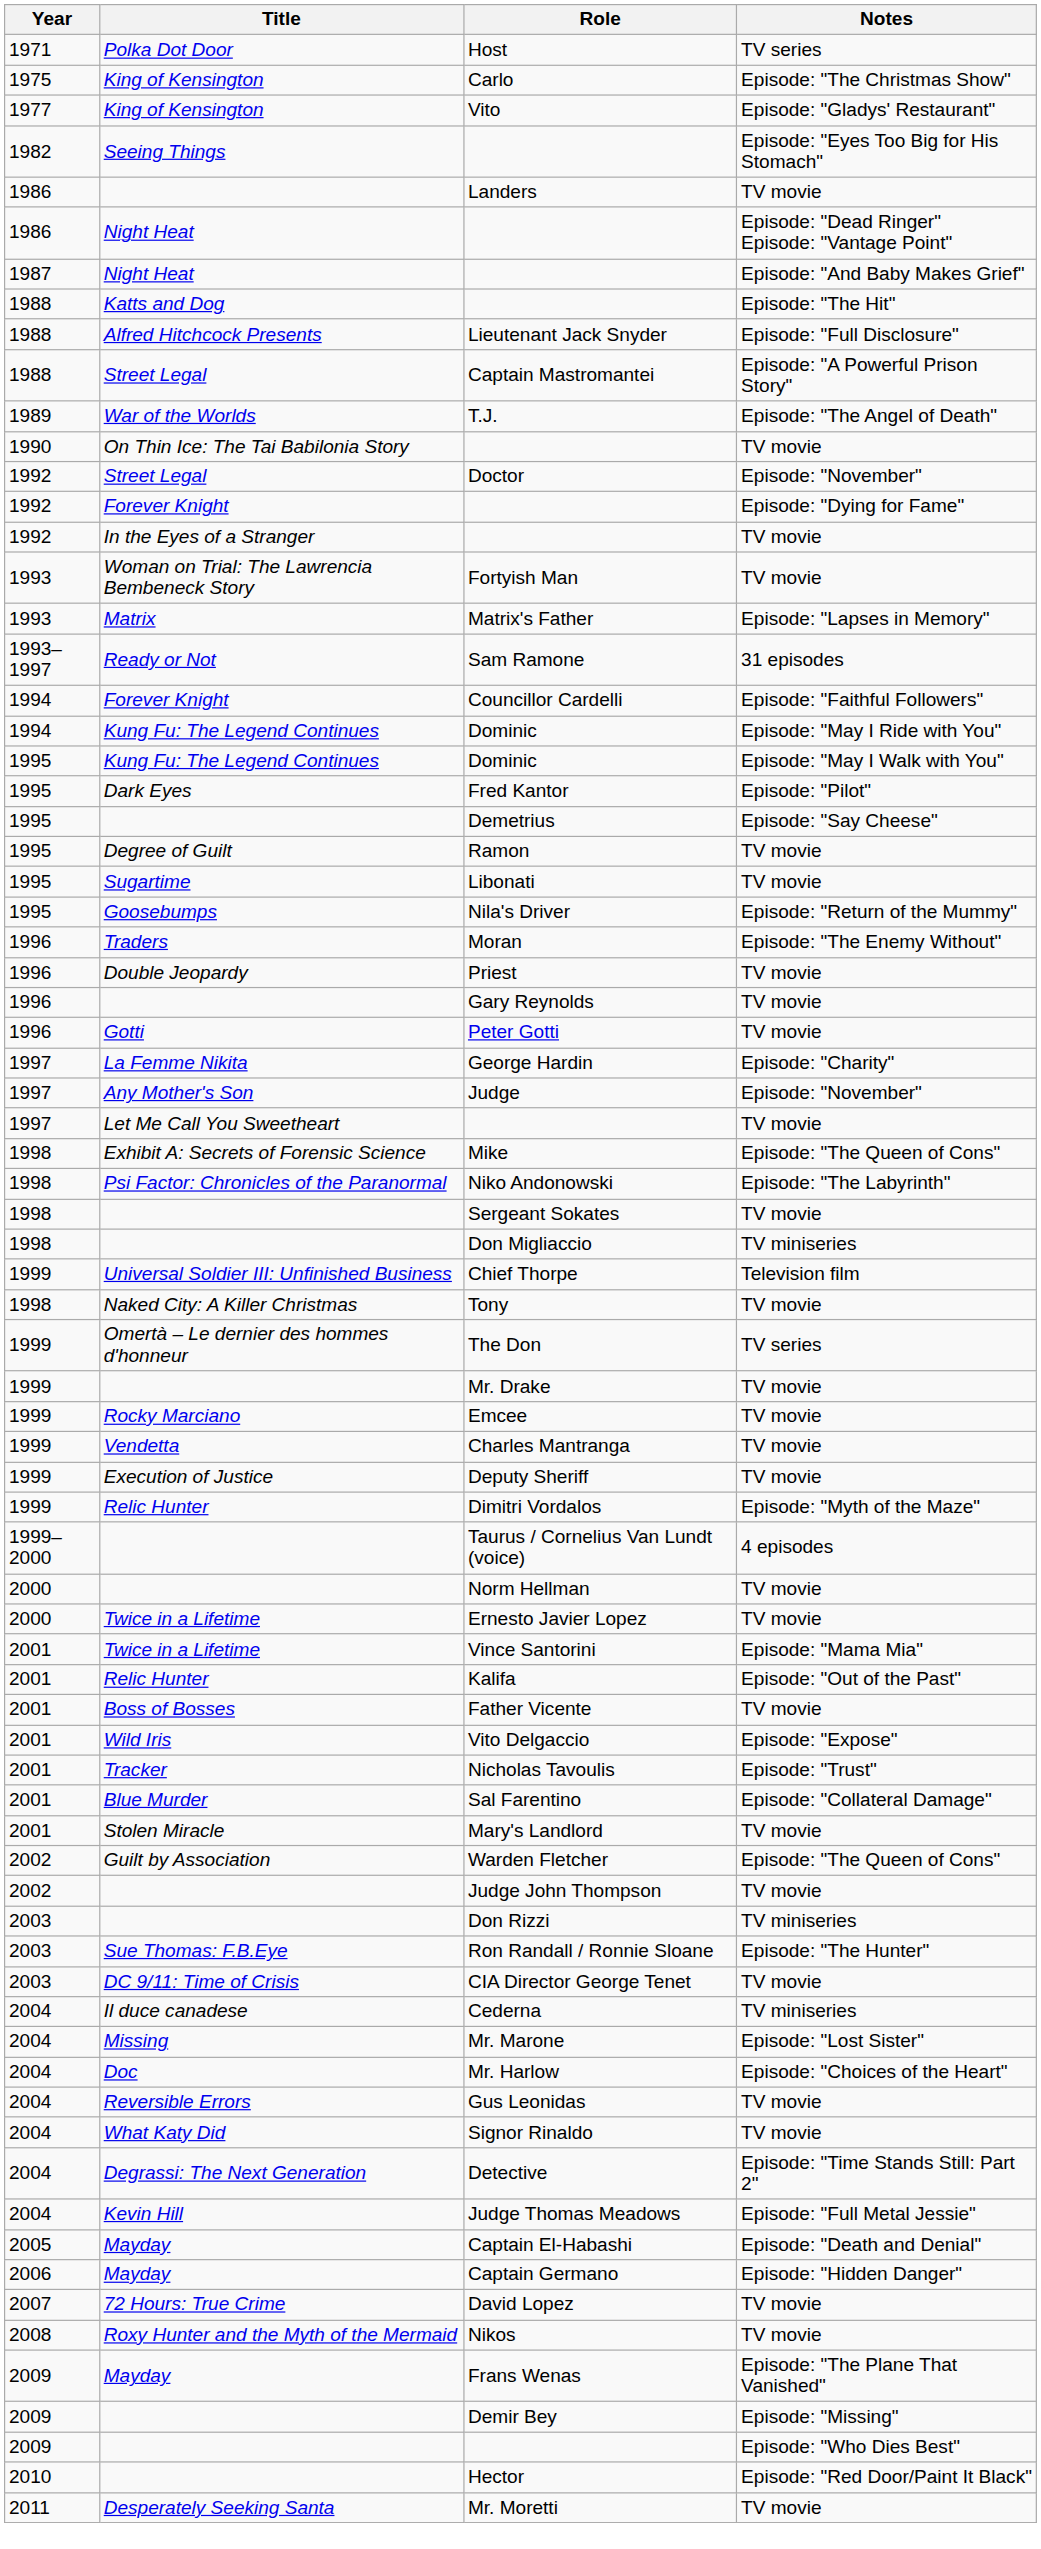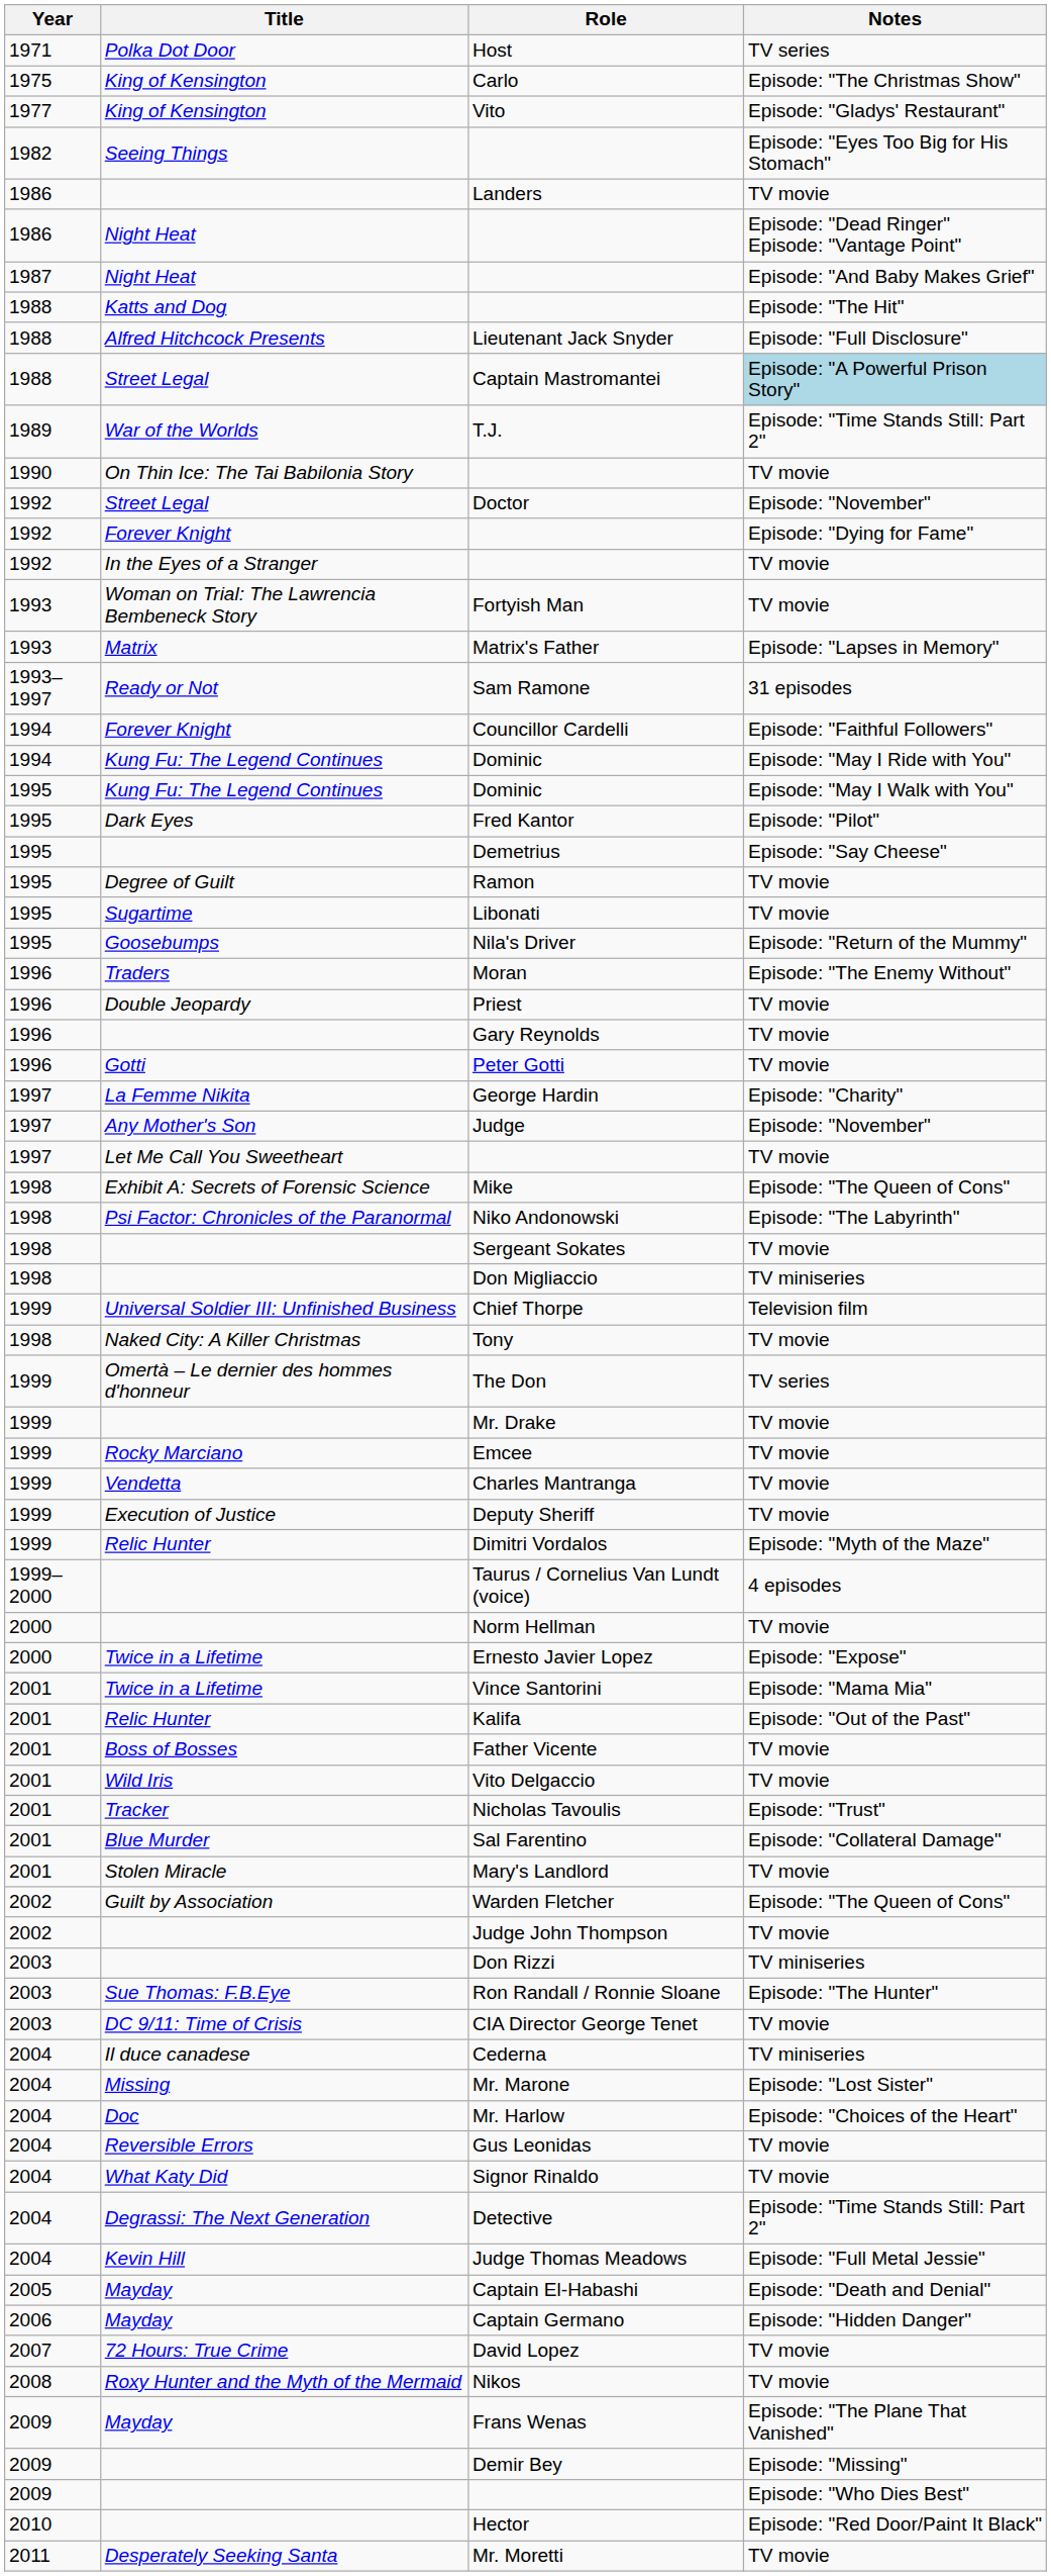 <table class="wikitable sortable">
 <tr>
 <th>Year</th>
 <th>Title</th>
 <th>Role</th>
 <th class="unsortable">Notes</th>
 </tr>
 <tr>
 <td>1971</td>
 <td><em><a href='#'>Polka Dot Door</a></em></td>
 <td>Host</td>
 <td>TV series</td>
 </tr>
 <tr>
 <td>1975</td>
 <td><em><a href='#'>King of Kensington</a></em></td>
 <td>Carlo</td>
 <td>Episode: "The Christmas Show"</td>
 </tr>
 <tr>
 <td>1977</td>
 <td><em><a href='#'>King of Kensington</a></em></td>
 <td>Vito</td>
 <td>Episode: "Gladys' Restaurant"</td>
 </tr>
 <tr>
 <td>1982</td>
 <td><em><a href='#'>Seeing Things</a></em></td>
 <td></td>
 <td>Episode: "Eyes Too Big for His Stomach"</td>
 </tr>
 <tr>
 <td>1986</td>
 <td><em></em></td>
 <td>Landers</td>
 <td>TV movie</td>
 </tr>
 <tr>
 <td>1986</td>
 <td><em><a href='#'>Night Heat</a></em></td>
 <td></td>
 <td>Episode: "Dead Ringer"<br>Episode: "Vantage Point"</td>
 </tr>
 <tr>
 <td>1987</td>
 <td><em><a href='#'>Night Heat</a></em></td>
 <td></td>
 <td>Episode: "And Baby Makes Grief"</td>
 </tr>
 <tr>
 <td>1988</td>
 <td><em><a href='#'>Katts and Dog</a></em></td>
 <td></td>
 <td>Episode: "The Hit"</td>
 </tr>
 <tr>
 <td>1988</td>
 <td><em><a href='#'>Alfred Hitchcock Presents</a></em></td>
 <td>Lieutenant Jack Snyder</td>
 <td>Episode: "Full Disclosure"</td>
 </tr>
 <tr>
 <td>1988</td>
 <td><em><a href='#'>Street Legal</a></em></td>
 <td>Captain Mastromantei</td>
-<td>Episode: "A Powerful Prison Story"</td>
+<td style="background: lightblue;">Episode: "A Powerful Prison Story"</td>
 </tr>
 <tr>
 <td>1989</td>
 <td><em><a href='#'>War of the Worlds</a></em></td>
 <td>T.J.</td>
-<td>Episode: "The Angel of Death"</td>
+<td>Episode: "Time Stands Still: Part 2"</td>
 </tr>
 <tr>
 <td>1990</td>
 <td><em>On Thin Ice: The Tai Babilonia Story</em></td>
 <td></td>
 <td>TV movie</td>
 </tr>
 <tr>
 <td>1992</td>
 <td><em><a href='#'>Street Legal</a></em></td>
 <td>Doctor</td>
 <td>Episode: "November"</td>
 </tr>
 <tr>
 <td>1992</td>
 <td><em><a href='#'>Forever Knight</a></em></td>
 <td></td>
 <td>Episode: "Dying for Fame"</td>
 </tr>
 <tr>
 <td>1992</td>
 <td><em>In the Eyes of a Stranger</em></td>
 <td></td>
 <td>TV movie</td>
 </tr>
 <tr>
 <td>1993</td>
 <td><em>Woman on Trial: The Lawrencia Bembeneck Story</em></td>
 <td>Fortyish Man</td>
 <td>TV movie</td>
 </tr>
 <tr>
 <td>1993</td>
 <td><em><a href='#'>Matrix</a></em></td>
 <td>Matrix's Father</td>
 <td>Episode: "Lapses in Memory"</td>
 </tr>
 <tr>
 <td>1993–1997</td>
 <td><em><a href='#'>Ready or Not</a></em></td>
 <td>Sam Ramone</td>
 <td>31 episodes</td>
 </tr>
 <tr>
 <td>1994</td>
 <td><em><a href='#'>Forever Knight</a></em></td>
 <td>Councillor Cardelli</td>
 <td>Episode: "Faithful Followers"</td>
 </tr>
 <tr>
 <td>1994</td>
 <td><em><a href='#'>Kung Fu: The Legend Continues</a></em></td>
 <td>Dominic</td>
 <td>Episode: "May I Ride with You"</td>
 </tr>
 <tr>
 <td>1995</td>
 <td><em><a href='#'>Kung Fu: The Legend Continues</a></em></td>
 <td>Dominic</td>
 <td>Episode: "May I Walk with You"</td>
 </tr>
 <tr>
 <td>1995</td>
 <td><em>Dark Eyes</em></td>
 <td>Fred Kantor</td>
 <td>Episode: "Pilot"</td>
 </tr>
 <tr>
 <td>1995</td>
 <td><em></em></td>
 <td>Demetrius</td>
 <td>Episode: "Say Cheese"</td>
 </tr>
 <tr>
 <td>1995</td>
 <td><em>Degree of Guilt</em></td>
 <td>Ramon</td>
 <td>TV movie</td>
 </tr>
 <tr>
 <td>1995</td>
 <td><em><a href='#'>Sugartime</a></em></td>
 <td>Libonati</td>
 <td>TV movie</td>
 </tr>
 <tr>
 <td>1995</td>
 <td><em><a href='#'>Goosebumps</a></em></td>
 <td>Nila's Driver</td>
 <td>Episode: "Return of the Mummy"</td>
 </tr>
 <tr>
 <td>1996</td>
 <td><em><a href='#'>Traders</a></em></td>
 <td>Moran</td>
 <td>Episode: "The Enemy Without"</td>
 </tr>
 <tr>
 <td>1996</td>
 <td><em>Double Jeopardy</em></td>
 <td>Priest</td>
 <td>TV movie</td>
 </tr>
 <tr>
 <td>1996</td>
 <td><em></em></td>
 <td>Gary Reynolds</td>
 <td>TV movie</td>
 </tr>
 <tr>
 <td>1996</td>
 <td><em><a href='#'>Gotti</a></em></td>
 <td><a href='#'>Peter Gotti</a></td>
 <td>TV movie</td>
 </tr>
 <tr>
 <td>1997</td>
 <td><em><a href='#'>La Femme Nikita</a></em></td>
 <td>George Hardin</td>
 <td>Episode: "Charity"</td>
 </tr>
 <tr>
 <td>1997</td>
 <td><em><a href='#'>Any Mother's Son</a></em></td>
 <td>Judge</td>
 <td>Episode: "November"</td>
 </tr>
 <tr>
 <td>1997</td>
 <td><em>Let Me Call You Sweetheart</em></td>
 <td></td>
 <td>TV movie</td>
 </tr>
 <tr>
 <td>1998</td>
 <td><em>Exhibit A: Secrets of Forensic Science</em></td>
 <td>Mike</td>
 <td>Episode: "The Queen of Cons"</td>
 </tr>
 <tr>
 <td>1998</td>
 <td><em><a href='#'>Psi Factor: Chronicles of the Paranormal</a></em></td>
 <td>Niko Andonowski</td>
 <td>Episode: "The Labyrinth"</td>
 </tr>
 <tr>
 <td>1998</td>
 <td><em></em></td>
 <td>Sergeant Sokates</td>
 <td>TV movie</td>
 </tr>
 <tr>
 <td>1998</td>
 <td><em></em></td>
 <td>Don Migliaccio</td>
 <td>TV miniseries</td>
 </tr>
 <tr>
 <td>1999</td>
 <td><em><a href='#'>Universal Soldier III: Unfinished Business</a></em></td>
 <td>Chief Thorpe</td>
 <td>Television film</td>
 </tr>
 <tr>
 <td>1998</td>
 <td><em>Naked City: A Killer Christmas</em></td>
 <td>Tony</td>
 <td>TV movie</td>
 </tr>
 <tr>
 <td>1999</td>
 <td><em>Omertà – Le dernier des hommes d'honneur</em></td>
 <td>The Don</td>
 <td>TV series</td>
 </tr>
 <tr>
 <td>1999</td>
 <td><em></em></td>
 <td>Mr. Drake</td>
 <td>TV movie</td>
 </tr>
 <tr>
 <td>1999</td>
 <td><em><a href='#'>Rocky Marciano</a></em></td>
 <td>Emcee</td>
 <td>TV movie</td>
 </tr>
 <tr>
 <td>1999</td>
 <td><em><a href='#'>Vendetta</a></em></td>
 <td>Charles Mantranga</td>
 <td>TV movie</td>
 </tr>
 <tr>
 <td>1999</td>
 <td><em>Execution of Justice</em></td>
 <td>Deputy Sheriff</td>
 <td>TV movie</td>
 </tr>
 <tr>
 <td>1999</td>
 <td><em><a href='#'>Relic Hunter</a></em></td>
 <td>Dimitri Vordalos</td>
 <td>Episode: "Myth of the Maze"</td>
 </tr>
 <tr>
 <td>1999–2000</td>
 <td><em></em></td>
 <td>Taurus / Cornelius Van Lundt (voice)</td>
 <td>4 episodes</td>
 </tr>
 <tr>
 <td>2000</td>
 <td><em></em></td>
 <td>Norm Hellman</td>
 <td>TV movie</td>
 </tr>
 <tr>
 <td>2000</td>
 <td><em><a href='#'>Twice in a Lifetime</a></em></td>
 <td>Ernesto Javier Lopez</td>
-<td>TV movie</td>
+<td>Episode: "Expose"</td>
 </tr>
 <tr>
 <td>2001</td>
 <td><em><a href='#'>Twice in a Lifetime</a></em></td>
 <td>Vince Santorini</td>
 <td>Episode: "Mama Mia"</td>
 </tr>
 <tr>
 <td>2001</td>
 <td><em><a href='#'>Relic Hunter</a></em></td>
 <td>Kalifa</td>
 <td>Episode: "Out of the Past"</td>
 </tr>
 <tr>
 <td>2001</td>
 <td><em><a href='#'>Boss of Bosses</a></em></td>
 <td>Father Vicente</td>
 <td>TV movie</td>
 </tr>
 <tr>
 <td>2001</td>
 <td><em><a href='#'>Wild Iris</a></em></td>
 <td>Vito Delgaccio</td>
-<td>Episode: "Expose"</td>
+<td>TV movie</td>
 </tr>
 <tr>
 <td>2001</td>
 <td><em><a href='#'>Tracker</a></em></td>
 <td>Nicholas Tavoulis</td>
 <td>Episode: "Trust"</td>
 </tr>
 <tr>
 <td>2001</td>
 <td><em><a href='#'>Blue Murder</a></em></td>
 <td>Sal Farentino</td>
 <td>Episode: "Collateral Damage"</td>
 </tr>
 <tr>
 <td>2001</td>
 <td><em>Stolen Miracle</em></td>
 <td>Mary's Landlord</td>
 <td>TV movie</td>
 </tr>
 <tr>
 <td>2002</td>
 <td><em>Guilt by Association</em></td>
 <td>Warden Fletcher</td>
 <td>Episode: "The Queen of Cons"</td>
 </tr>
 <tr>
 <td>2002</td>
 <td><em></em></td>
 <td>Judge John Thompson</td>
 <td>TV movie</td>
 </tr>
 <tr>
 <td>2003</td>
 <td><em></em></td>
 <td>Don Rizzi</td>
 <td>TV miniseries</td>
 </tr>
 <tr>
 <td>2003</td>
 <td><em><a href='#'>Sue Thomas: F.B.Eye</a></em></td>
 <td>Ron Randall / Ronnie Sloane</td>
 <td>Episode: "The Hunter"</td>
 </tr>
 <tr>
 <td>2003</td>
 <td><em><a href='#'>DC 9/11: Time of Crisis</a></em></td>
 <td>CIA Director George Tenet</td>
 <td>TV movie</td>
 </tr>
 <tr>
 <td>2004</td>
 <td><em>Il duce canadese</em></td>
 <td>Cederna</td>
 <td>TV miniseries</td>
 </tr>
 <tr>
 <td>2004</td>
 <td><em><a href='#'>Missing</a></em></td>
 <td>Mr. Marone</td>
 <td>Episode: "Lost Sister"</td>
 </tr>
 <tr>
 <td>2004</td>
 <td><em><a href='#'>Doc</a></em></td>
 <td>Mr. Harlow</td>
 <td>Episode: "Choices of the Heart"</td>
 </tr>
 <tr>
 <td>2004</td>
 <td><em><a href='#'>Reversible Errors</a></em></td>
 <td>Gus Leonidas</td>
 <td>TV movie</td>
 </tr>
 <tr>
 <td>2004</td>
 <td><em><a href='#'>What Katy Did</a></em></td>
 <td>Signor Rinaldo</td>
 <td>TV movie</td>
 </tr>
 <tr>
 <td>2004</td>
 <td><em><a href='#'>Degrassi: The Next Generation</a></em></td>
 <td>Detective</td>
 <td>Episode: "Time Stands Still: Part 2"</td>
 </tr>
 <tr>
 <td>2004</td>
 <td><em><a href='#'>Kevin Hill</a></em></td>
 <td>Judge Thomas Meadows</td>
 <td>Episode: "Full Metal Jessie"</td>
 </tr>
 <tr>
 <td>2005</td>
 <td><em><a href='#'>Mayday</a></em></td>
 <td>Captain El-Habashi</td>
 <td>Episode: "Death and Denial"</td>
 </tr>
 <tr>
 <td>2006</td>
 <td><em><a href='#'>Mayday</a></em></td>
 <td>Captain Germano</td>
 <td>Episode: "Hidden Danger"</td>
 </tr>
 <tr>
 <td>2007</td>
 <td><em><a href='#'>72 Hours: True Crime</a></em></td>
 <td>David Lopez</td>
 <td>TV movie</td>
 </tr>
 <tr>
 <td>2008</td>
 <td><em><a href='#'>Roxy Hunter and the Myth of the Mermaid</a></em></td>
 <td>Nikos</td>
 <td>TV movie</td>
 </tr>
 <tr>
 <td>2009</td>
 <td><em><a href='#'>Mayday</a></em></td>
 <td>Frans Wenas</td>
 <td>Episode: "The Plane That Vanished"</td>
 </tr>
 <tr>
 <td>2009</td>
 <td><em></em></td>
 <td>Demir Bey</td>
 <td>Episode: "Missing"</td>
 </tr>
 <tr>
 <td>2009</td>
 <td><em></em></td>
 <td></td>
 <td>Episode: "Who Dies Best"</td>
 </tr>
 <tr>
 <td>2010</td>
 <td><em></em></td>
 <td>Hector</td>
 <td>Episode: "Red Door/Paint It Black"</td>
 </tr>
 <tr>
 <td>2011</td>
 <td><em><a href='#'>Desperately Seeking Santa</a></em></td>
 <td>Mr. Moretti</td>
 <td>TV movie</td>
 </tr>
 </table>
